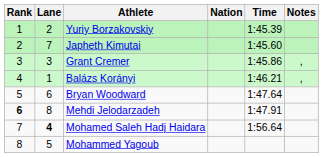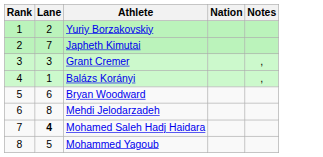 <table class="wikitable sortable" style="text-align:center">
 <tr>
 <th>Rank</th>
 <th>Lane</th>
 <th>Athlete</th>
 <th>Nation</th>
-<th>Time</th>
 <th>Notes</th>
 </tr>
 <tr bgcolor = "bbf3bb">
 <td>1</td>
 <td>2</td>
 <td align="left"><a href='#'>Yuriy Borzakovskiy</a></td>
 <td align="left"></td>
-<td>1:45.39</td>
 <td></td>
 </tr>
 <tr bgcolor = "bbf3bb">
 <td>2</td>
 <td>7</td>
 <td align="left"><a href='#'>Japheth Kimutai</a></td>
 <td align="left"></td>
-<td>1:45.60</td>
 <td></td>
 </tr>
 <tr bgcolor=ccf9cc>
 <td>3</td>
 <td>3</td>
 <td align="left"><a href='#'>Grant Cremer</a></td>
 <td align="left"></td>
-<td>1:45.86</td>
 <td>, </td>
 </tr>
 <tr bgcolor=ccf9cc>
 <td>4</td>
 <td>1</td>
 <td align="left"><a href='#'>Balázs Korányi</a></td>
 <td align="left"></td>
-<td>1:46.21</td>
 <td>, </td>
 </tr>
 <tr>
 <td>5</td>
 <td>6</td>
 <td align="left"><a href='#'>Bryan Woodward</a></td>
 <td align="left"></td>
-<td>1:47.64</td>
 <td></td>
 </tr>
 <tr>
-<td><strong>6</strong></td>
+<td>6</td>
 <td>8</td>
 <td align="left"><a href='#'>Mehdi Jelodarzadeh</a></td>
 <td align="left"></td>
-<td>1:47.91</td>
 <td></td>
 </tr>
 <tr>
 <td>7</td>
 <td><strong>4</strong></td>
 <td align="left"><a href='#'>Mohamed Saleh Hadj Haidara</a></td>
 <td align="left"></td>
-<td>1:56.64</td>
 <td></td>
 </tr>
 <tr>
 <td>8</td>
 <td>5</td>
 <td align="left"><a href='#'>Mohammed Yagoub</a></td>
 <td align="left"></td>
 <td></td>
-<td></td>
 </tr>
 </table>
